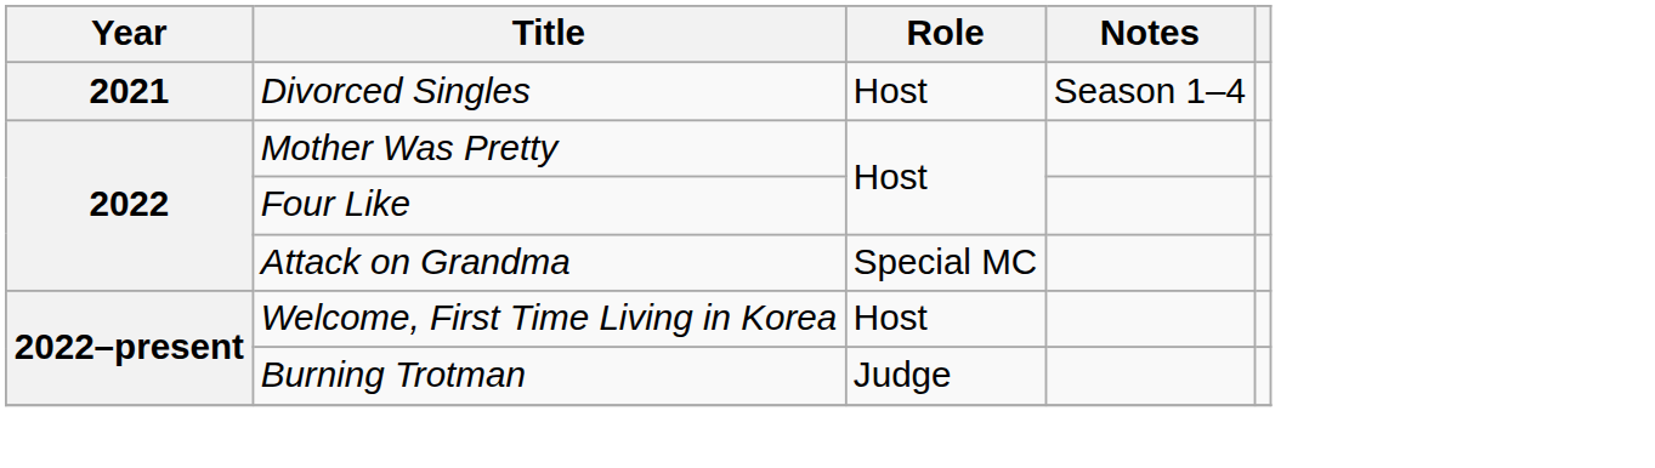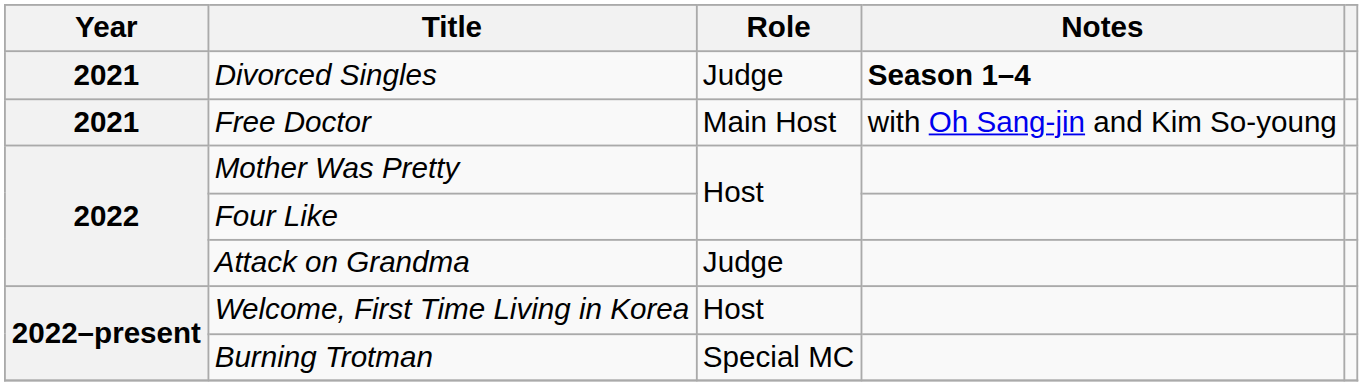 <table class="wikitable sortable plainrowheaders">
 <tr>
 <th scope="col">Year</th>
 <th scope="col">Title</th>
 <th scope="col">Role</th>
 <th scope="col">Notes</th>
 <th scope="col" class="unsortable"></th>
 </tr>
 <tr>
 <th scope="row" rowspan=1>2021</th>
 <td><em>Divorced Singles</em></td>
-<td>Host</td>
-<td>Season 1–4</td>
+<td>Judge</td>
+<td><strong>Season 1–4</strong></td>
+<td></td>
+</tr>
+<tr>
+<th scope="row" rowspan=1>2021</th>
+<td><em>Free Doctor</em></td>
+<td>Main Host</td>
+<td>with <a href='#'>Oh Sang-jin</a> and Kim So-young</td>
 <td></td>
 </tr>
 <tr>
 <th scope="row" rowspan=3>2022</th>
 <td><em>Mother Was Pretty</em></td>
 <td rowspan=2>Host</td>
 <td></td>
 <td></td>
 </tr>
 <tr>
 <td><em>Four Like</em></td>
 <td></td>
 <td></td>
 </tr>
 <tr>
 <td><em>Attack on Grandma</em></td>
-<td>Special MC</td>
+<td>Judge</td>
 <td></td>
 <td></td>
 </tr>
 <tr>
 <th scope="row" rowspan=2>2022–present</th>
 <td><em>Welcome, First Time Living in Korea</em></td>
 <td>Host</td>
 <td></td>
 <td></td>
 </tr>
 <tr>
 <td><em>Burning Trotman</em></td>
-<td>Judge</td>
+<td>Special MC</td>
 <td></td>
 <td></td>
 </tr>
 <tr>
 </tr>
 </table>
